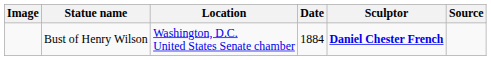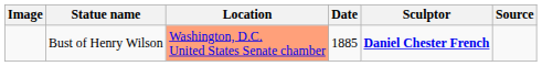 <table class="wikitable sortable">
 <tr>
 <th scope="col" class="unsortable">Image</th>
 <th scope="col">Statue name</th>
 <th scope="col">Location</th>
 <th scope="col">Date</th>
 <th scope="col">Sculptor</th>
 <th scope="col" class="unsortable">Source</th>
 </tr>
 <tr>
 <td></td>
 <td>Bust of Henry Wilson</td>
-<td><a href='#'>Washington, D.C.</a><br><a href='#'>United States Senate chamber</a></td>
-<td>1884</td>
+<td style="background: lightsalmon;"><a href='#'>Washington, D.C.</a><br><a href='#'>United States Senate chamber</a></td>
+<td>1885</td>
 <td><strong><a href='#'>Daniel Chester French</a></strong></td>
 <td></td>
 </tr>
 </table>
